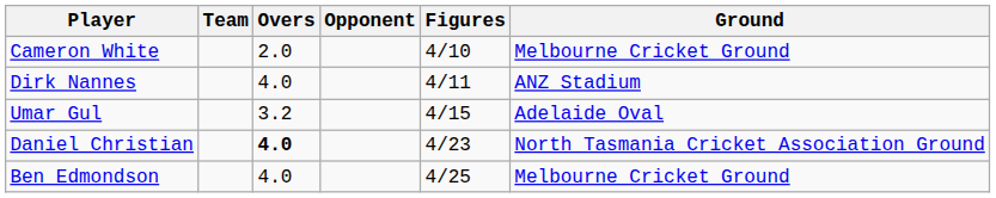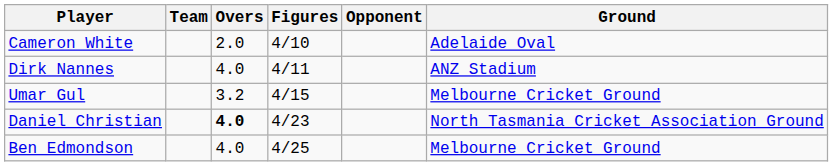 <table class="wikitable">
 <tr>
 <th>Player</th>
 <th>Team</th>
 <th>Overs</th>
+<th>Figures</th>
 <th>Opponent</th>
-<th>Figures</th>
 <th>Ground</th>
 </tr>
 <tr>
 <td><a href='#'>Cameron White</a></td>
 <td></td>
 <td>2.0</td>
+<td>4/10</td>
 <td></td>
-<td>4/10</td>
-<td><a href='#'>Melbourne Cricket Ground</a></td>
+<td><a href='#'>Adelaide Oval</a></td>
 </tr>
 <tr>
 <td><a href='#'>Dirk Nannes</a></td>
 <td></td>
 <td>4.0</td>
+<td>4/11</td>
 <td></td>
-<td>4/11</td>
 <td><a href='#'>ANZ Stadium</a></td>
 </tr>
 <tr>
 <td><a href='#'>Umar Gul</a></td>
 <td></td>
 <td>3.2</td>
+<td>4/15</td>
 <td></td>
-<td>4/15</td>
-<td><a href='#'>Adelaide Oval</a></td>
+<td><a href='#'>Melbourne Cricket Ground</a></td>
 </tr>
 <tr>
 <td><a href='#'>Daniel Christian</a></td>
 <td></td>
 <td><strong>4.0</strong></td>
+<td>4/23</td>
 <td></td>
-<td>4/23</td>
 <td><a href='#'>North Tasmania Cricket Association Ground</a></td>
 </tr>
 <tr>
 <td><a href='#'>Ben Edmondson</a></td>
 <td></td>
 <td>4.0</td>
+<td>4/25</td>
 <td></td>
-<td>4/25</td>
 <td><a href='#'>Melbourne Cricket Ground</a></td>
 </tr>
 </table>
